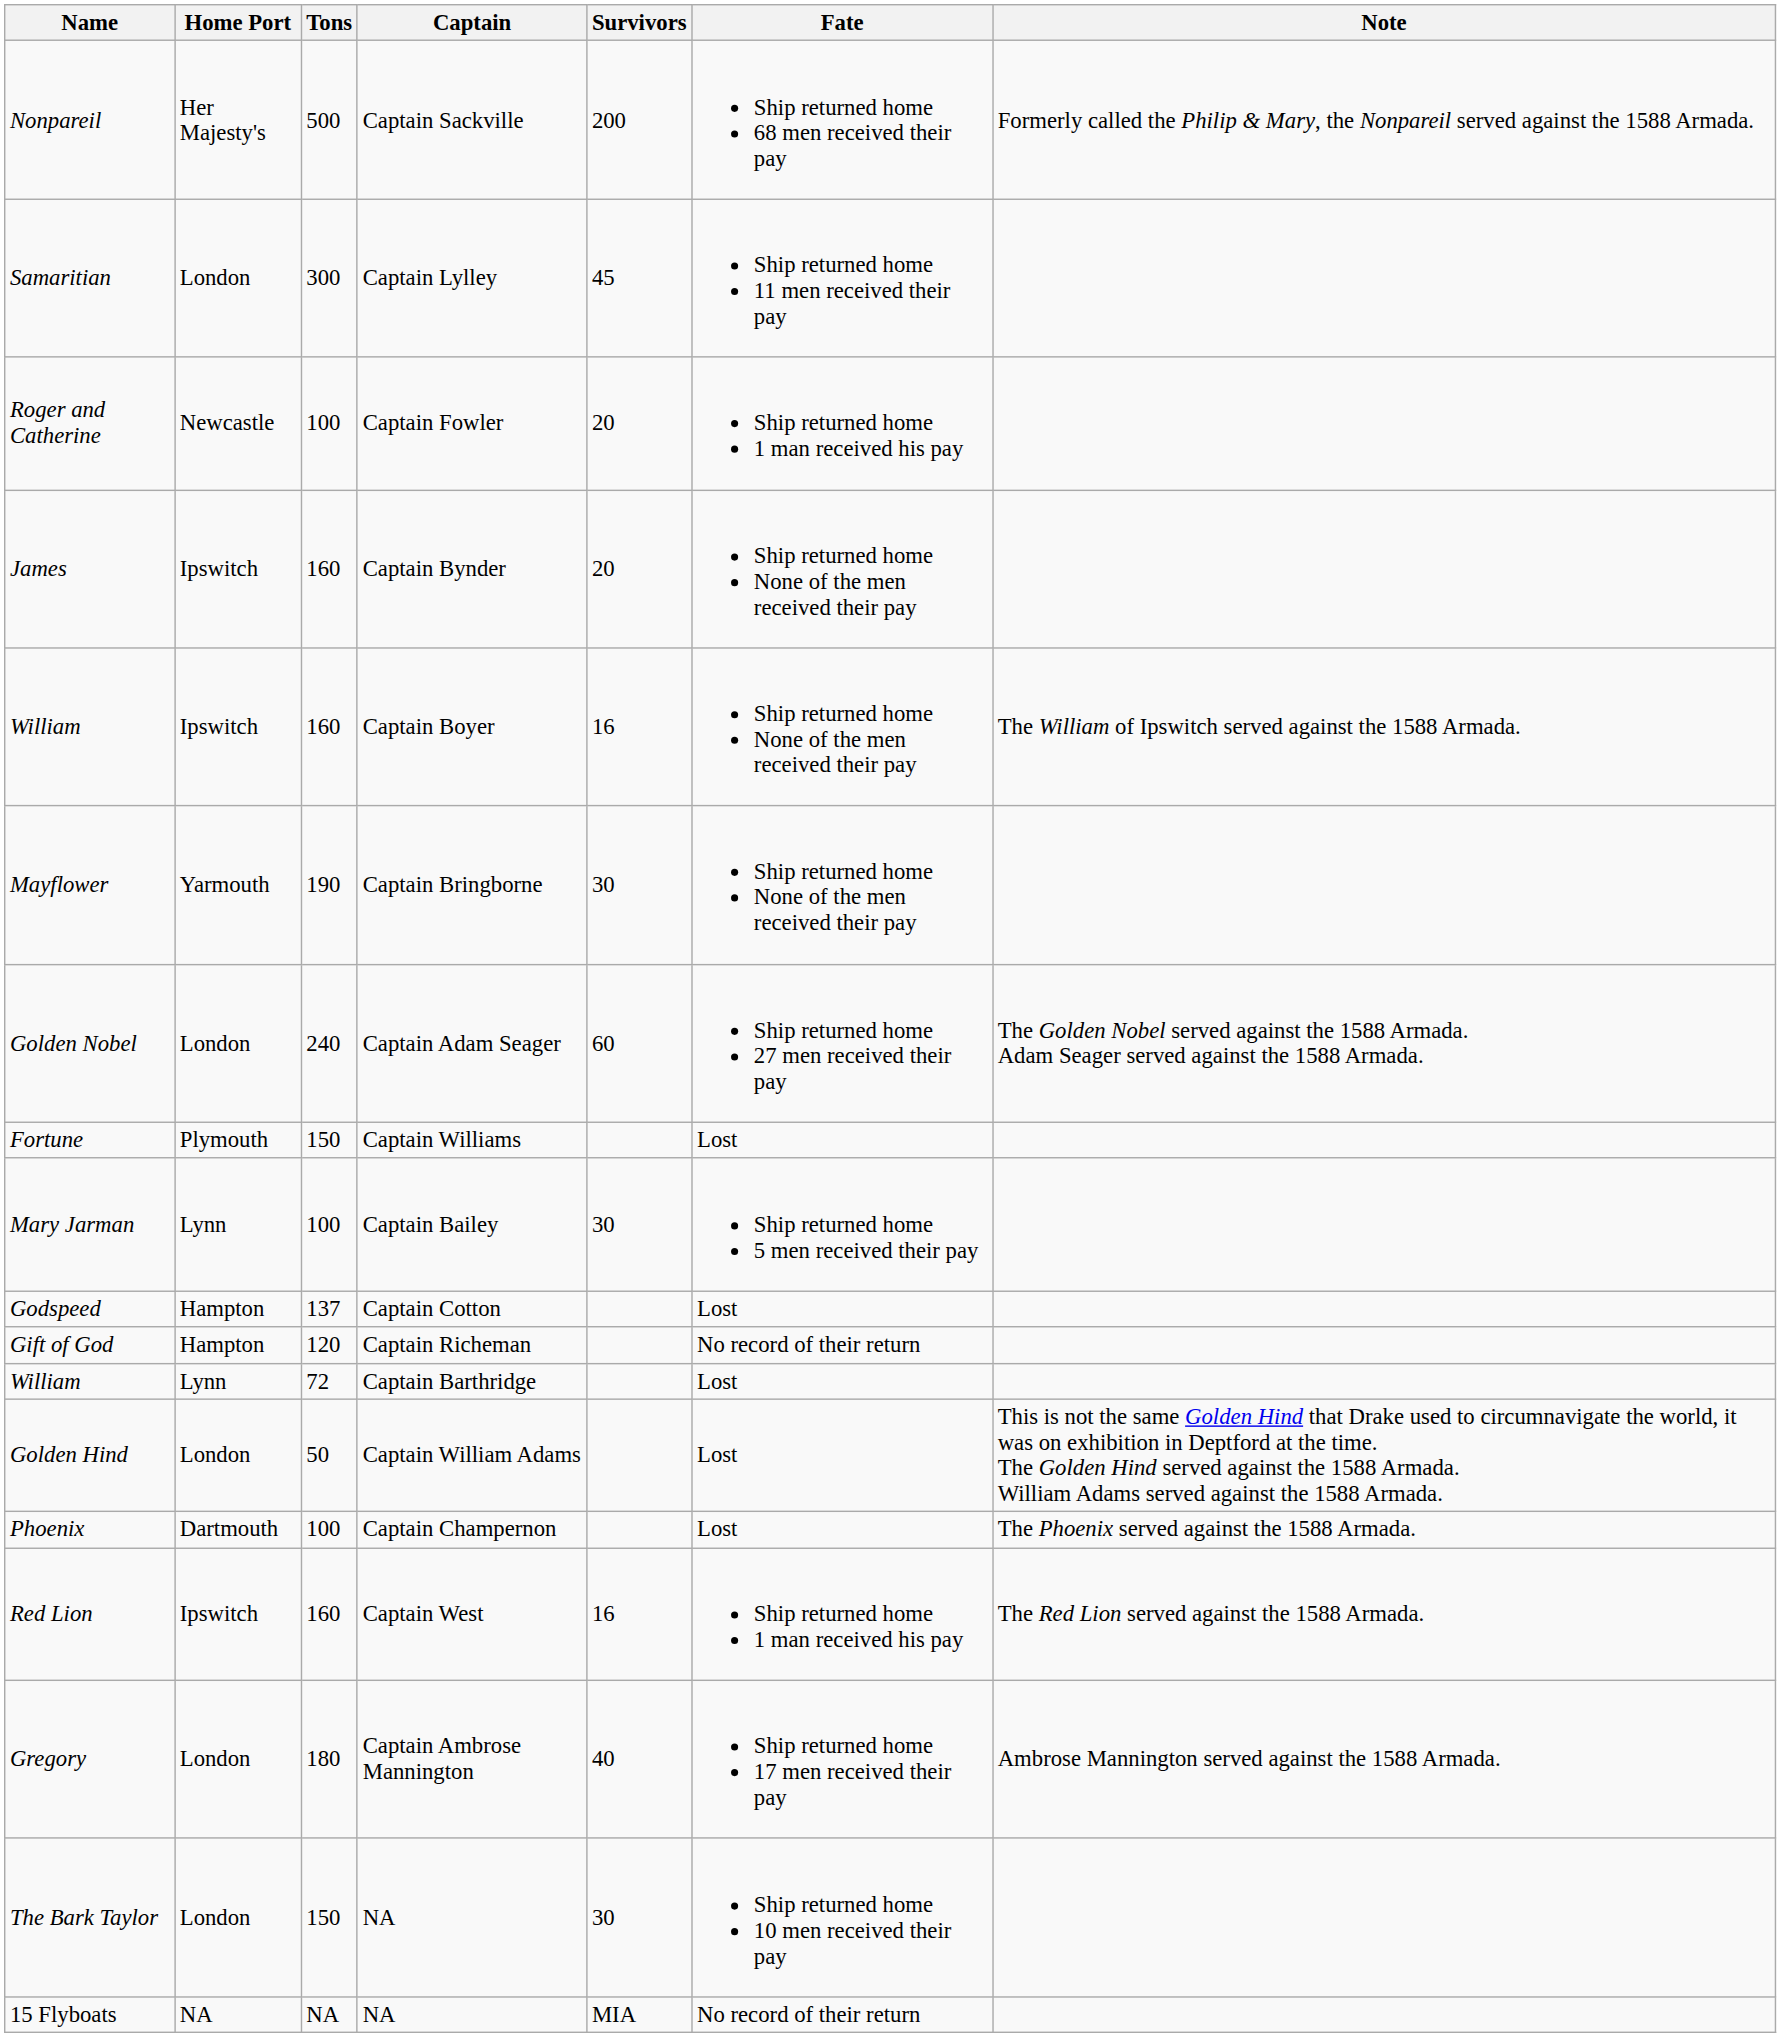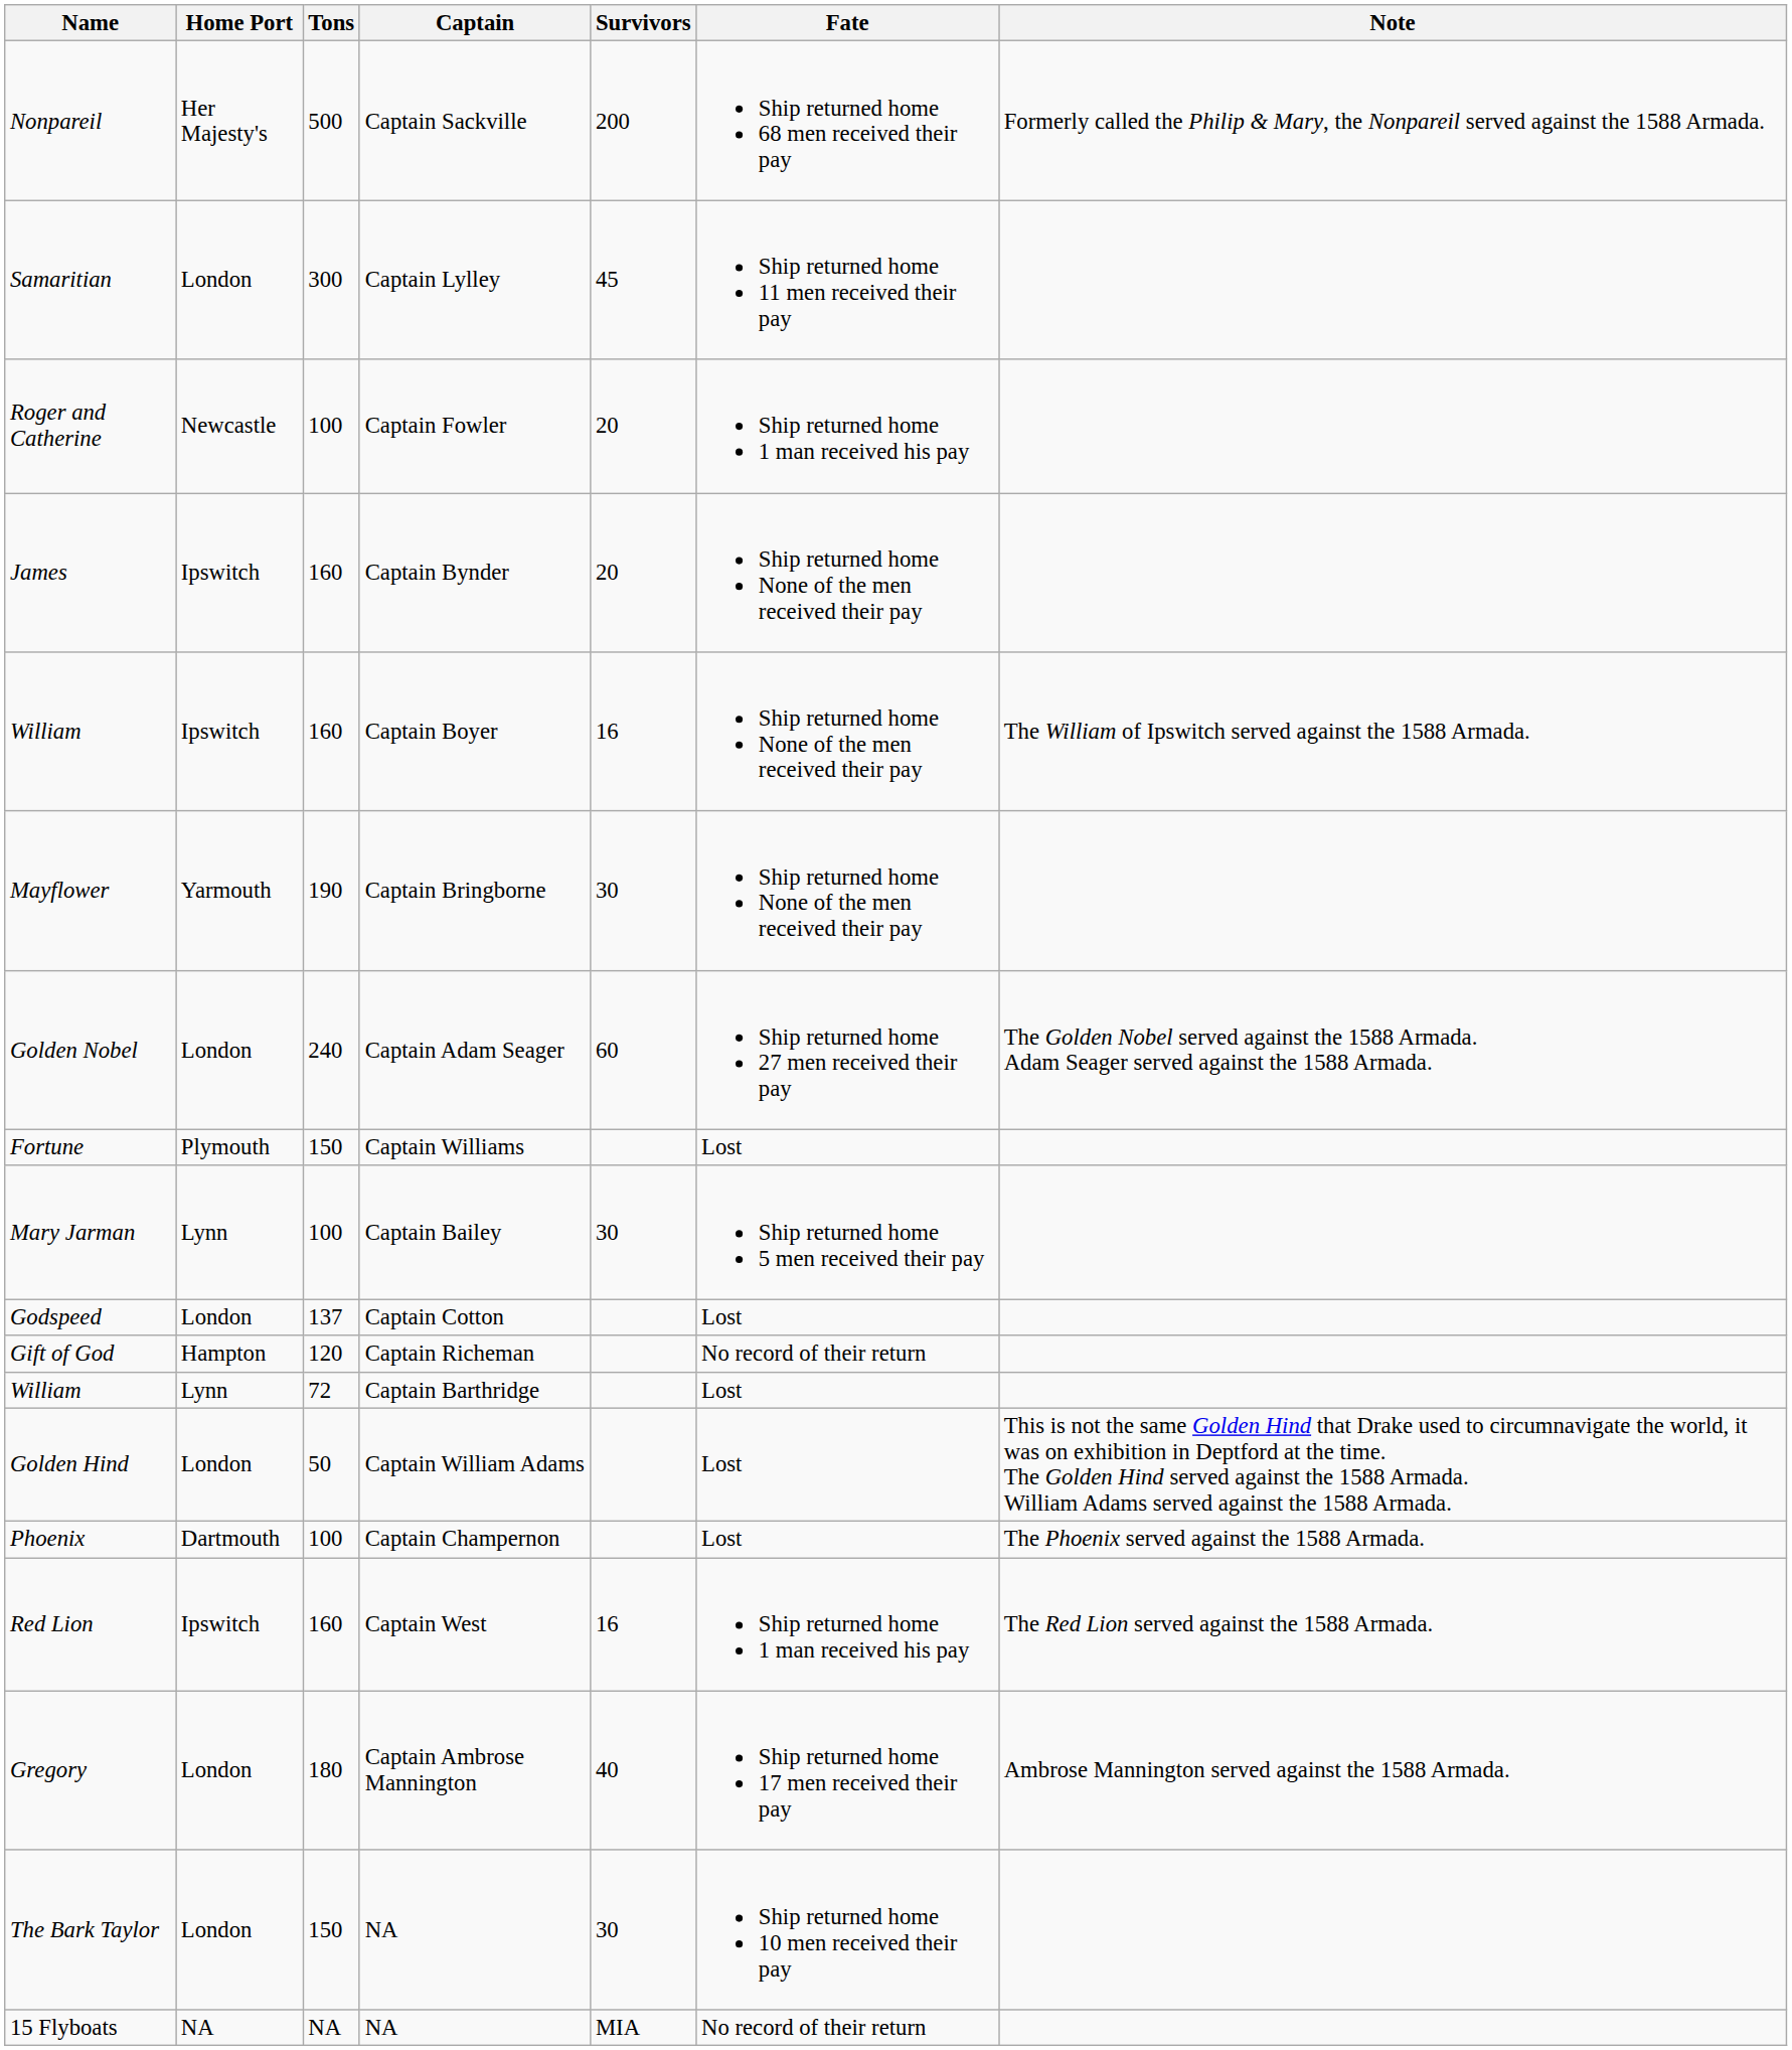 <table class="wikitable">
 <tr>
 <th>Name</th>
 <th>Home Port</th>
 <th>Tons</th>
 <th>Captain</th>
 <th>Survivors</th>
 <th>Fate</th>
 <th>Note</th>
 </tr>
 <tr>
 <td><em>Nonpareil</em></td>
 <td>Her Majesty's</td>
 <td>500</td>
 <td>Captain Sackville</td>
 <td>200</td>
 <td><br><ul><li>Ship returned home</li><li>68 men received their pay</li></ul></td>
 <td>Formerly called the <em>Philip & Mary</em>, the <em>Nonpareil</em> served against the 1588 Armada.</td>
 </tr>
 <tr>
 <td><em>Samaritian</em></td>
 <td>London</td>
 <td>300</td>
 <td>Captain Lylley</td>
 <td>45</td>
 <td><br><ul><li>Ship returned home</li><li>11 men received their pay</li></ul></td>
 <td></td>
 </tr>
 <tr>
 <td><em>Roger and Catherine</em></td>
 <td>Newcastle</td>
 <td>100</td>
 <td>Captain Fowler</td>
 <td>20</td>
 <td><br><ul><li>Ship returned home</li><li>1 man received his pay</li></ul></td>
 <td></td>
 </tr>
 <tr>
 <td><em>James</em></td>
 <td>Ipswitch</td>
 <td>160</td>
 <td>Captain Bynder</td>
 <td>20</td>
 <td><br><ul><li>Ship returned home</li><li>None of the men received their pay</li></ul></td>
 <td></td>
 </tr>
 <tr>
 <td><em>William</em></td>
 <td>Ipswitch</td>
 <td>160</td>
 <td>Captain Boyer</td>
 <td>16</td>
 <td><br><ul><li>Ship returned home</li><li>None of the men received their pay</li></ul></td>
 <td>The <em>William</em> of Ipswitch served against the 1588 Armada.</td>
 </tr>
 <tr>
 <td><em>Mayflower</em></td>
 <td>Yarmouth</td>
 <td>190</td>
 <td>Captain Bringborne</td>
 <td>30</td>
 <td><br><ul><li>Ship returned home</li><li>None of the men received their pay</li></ul></td>
 <td></td>
 </tr>
 <tr>
 <td><em>Golden Nobel</em></td>
 <td>London</td>
 <td>240</td>
 <td>Captain Adam Seager</td>
 <td>60</td>
 <td><br><ul><li>Ship returned home</li><li>27 men received their pay</li></ul></td>
 <td>The <em>Golden Nobel</em> served against the 1588 Armada.<br>Adam Seager served against the 1588 Armada.</td>
 </tr>
 <tr>
 <td><em>Fortune</em></td>
 <td>Plymouth</td>
 <td>150</td>
 <td>Captain Williams</td>
 <td></td>
 <td>Lost</td>
 <td></td>
 </tr>
 <tr>
 <td><em>Mary Jarman</em></td>
 <td>Lynn</td>
 <td>100</td>
 <td>Captain Bailey</td>
 <td>30</td>
 <td><br><ul><li>Ship returned home</li><li>5 men received their pay</li></ul></td>
 <td></td>
 </tr>
 <tr>
 <td><em>Godspeed</em></td>
-<td>Hampton</td>
+<td>London</td>
 <td>137</td>
 <td>Captain Cotton</td>
 <td></td>
 <td>Lost</td>
 <td></td>
 </tr>
 <tr>
 <td><em>Gift of God</em></td>
 <td>Hampton</td>
 <td>120</td>
 <td>Captain Richeman</td>
 <td></td>
 <td>No record of their return</td>
 <td></td>
 </tr>
 <tr>
 <td><em>William</em></td>
 <td>Lynn</td>
 <td>72</td>
 <td>Captain Barthridge</td>
 <td></td>
 <td>Lost</td>
 <td></td>
 </tr>
 <tr>
 <td><em>Golden Hind</em></td>
 <td>London</td>
 <td>50</td>
 <td>Captain William Adams</td>
 <td></td>
 <td>Lost</td>
 <td>This is not the same <em><a href='#'>Golden Hind</a></em> that Drake used to circumnavigate the world, it was on exhibition in Deptford at the time.<br>The <em>Golden Hind</em> served against the 1588 Armada.<br>William Adams served against the 1588 Armada.</td>
 </tr>
 <tr>
 <td><em>Phoenix</em></td>
 <td>Dartmouth</td>
 <td>100</td>
 <td>Captain Champernon</td>
 <td></td>
 <td>Lost</td>
 <td>The <em>Phoenix</em> served against the 1588 Armada.</td>
 </tr>
 <tr>
 <td><em>Red Lion</em></td>
 <td>Ipswitch</td>
 <td>160</td>
 <td>Captain West</td>
 <td>16</td>
 <td><br><ul><li>Ship returned home</li><li>1 man received his pay</li></ul></td>
 <td>The <em>Red Lion</em> served against the 1588 Armada.</td>
 </tr>
 <tr>
 <td><em>Gregory</em></td>
 <td>London</td>
 <td>180</td>
 <td>Captain Ambrose Mannington</td>
 <td>40</td>
 <td><br><ul><li>Ship returned home</li><li>17 men received their pay</li></ul></td>
 <td>Ambrose Mannington served against the 1588 Armada.</td>
 </tr>
 <tr>
 <td><em>The Bark Taylor</em></td>
 <td>London</td>
 <td>150</td>
 <td>NA</td>
 <td>30</td>
 <td><br><ul><li>Ship returned home</li><li>10 men received their pay</li></ul></td>
 <td></td>
 </tr>
 <tr>
 <td>15 Flyboats</td>
 <td>NA</td>
 <td>NA</td>
 <td>NA</td>
 <td>MIA</td>
 <td>No record of their return</td>
 <td></td>
 </tr>
 <tr>
 </tr>
 </table>
